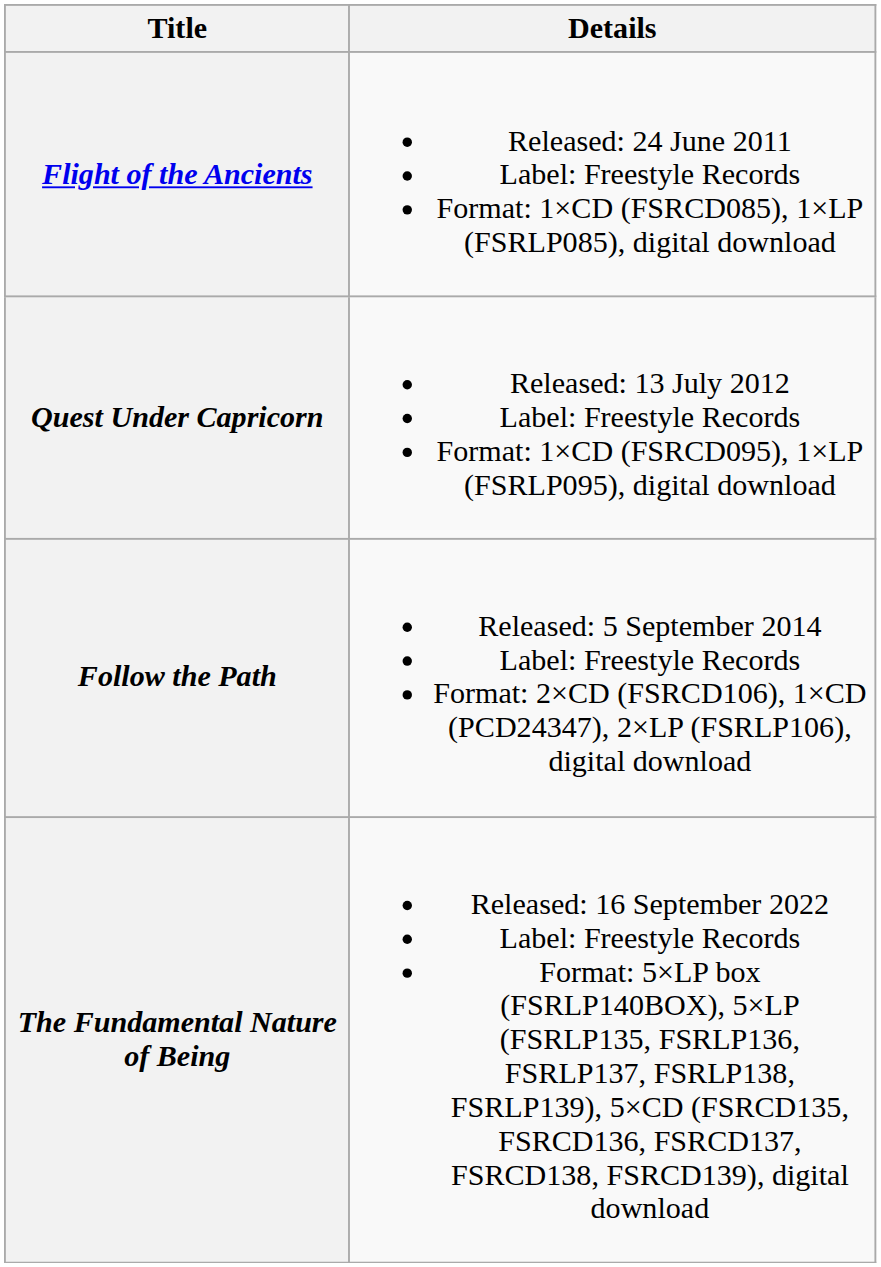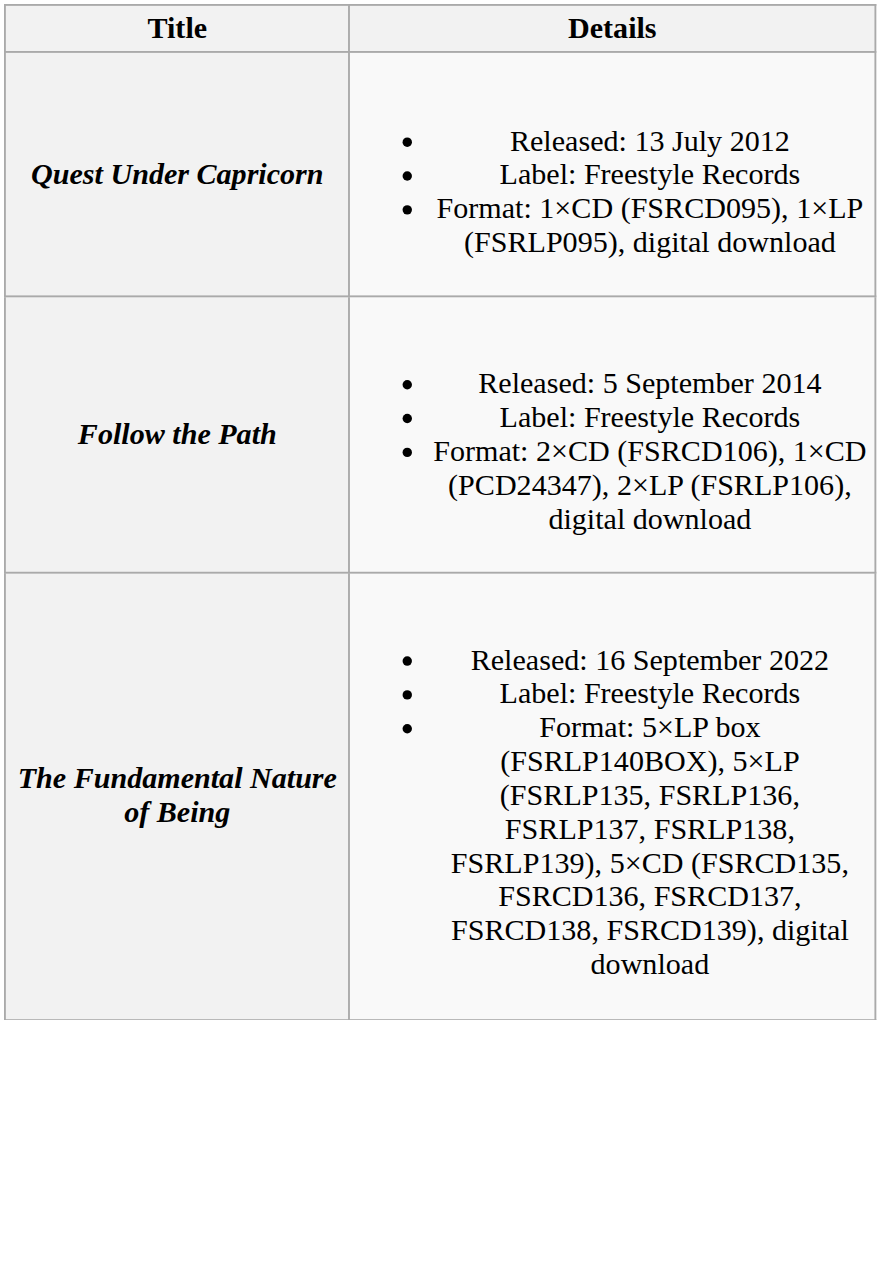 <table class="wikitable plainrowheaders" style="text-align:center;" border="1">
 <tr>
 <th scope="col" style="width:11em;">Title</th>
 <th scope="col" style="width:17em;">Details</th>
-</tr>
-<tr>
-<th scope="row"><em><a href='#'>Flight of the Ancients</a></em></th>
-<td><br><ul><li>Released: 24 June 2011</li><li>Label: Freestyle Records</li><li>Format: 1×CD (FSRCD085), 1×LP (FSRLP085), digital download</li></ul></td>
 </tr>
 <tr>
 <th scope="row"><em>Quest Under Capricorn</em></th>
 <td><br><ul><li>Released: 13 July 2012</li><li>Label: Freestyle Records</li><li>Format: 1×CD (FSRCD095), 1×LP (FSRLP095), digital download</li></ul></td>
 </tr>
 <tr>
 <th scope="row"><em>Follow the Path</em></th>
 <td><br><ul><li>Released: 5 September 2014</li><li>Label: Freestyle Records</li><li>Format: 2×CD (FSRCD106), 1×CD (PCD24347), 2×LP (FSRLP106), digital download</li></ul></td>
 </tr>
 <tr>
 <th scope="row"><em>The Fundamental Nature of Being</em></th>
 <td><br><ul><li>Released: 16 September 2022</li><li>Label: Freestyle Records</li><li>Format: 5×LP box (FSRLP140BOX), 5×LP (FSRLP135, FSRLP136, FSRLP137, FSRLP138, FSRLP139), 5×CD (FSRCD135, FSRCD136, FSRCD137, FSRCD138, FSRCD139), digital download</li></ul></td>
 </tr>
 </table>
